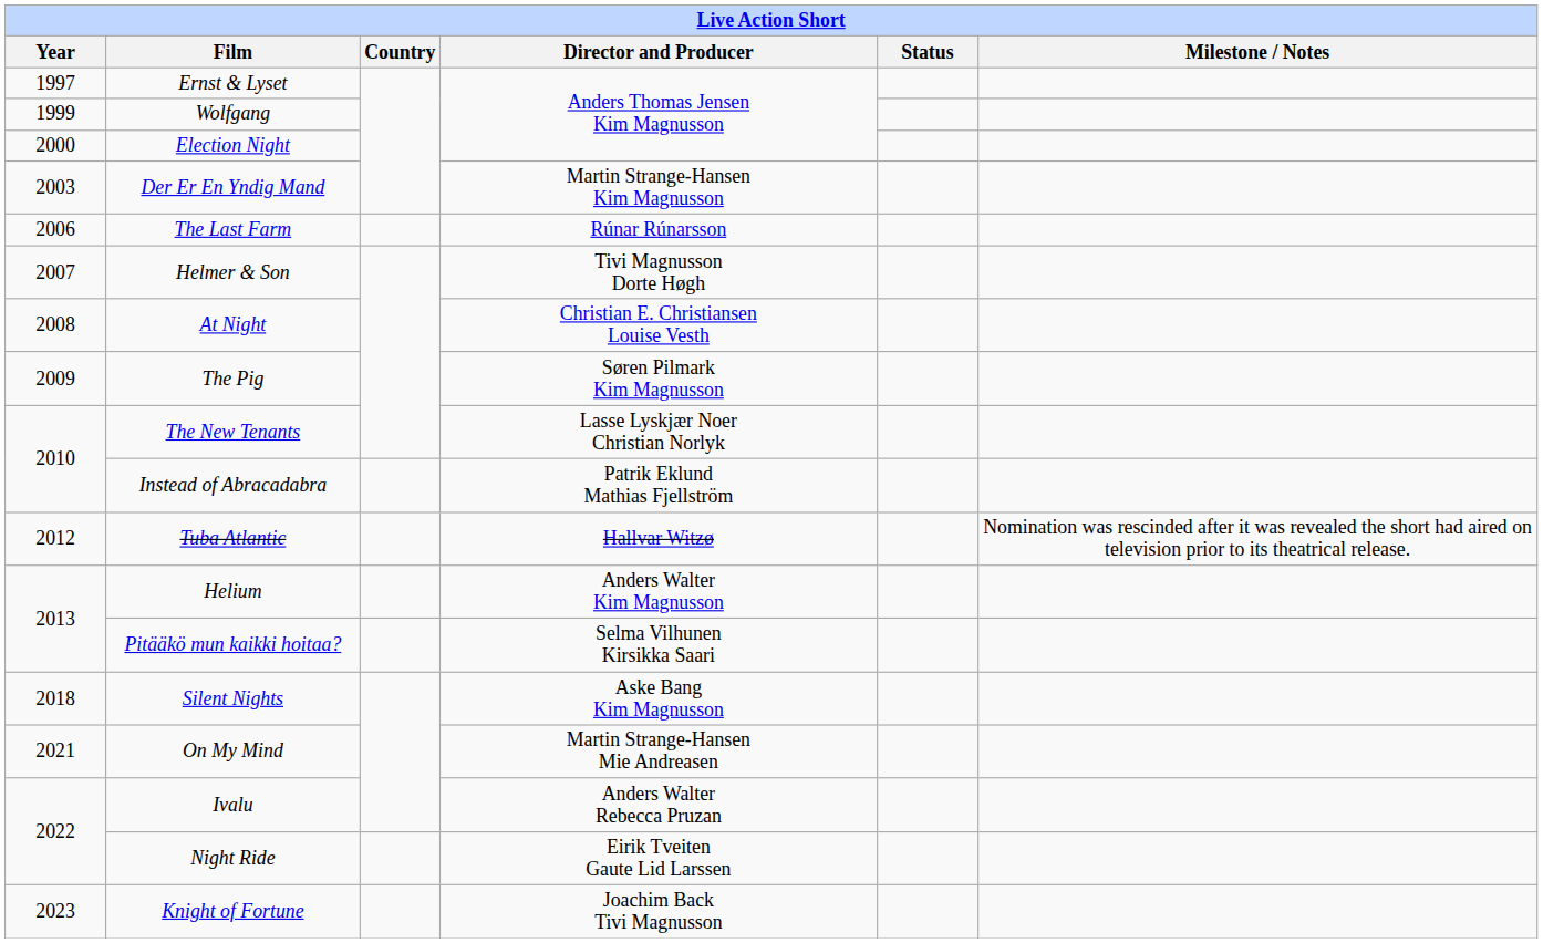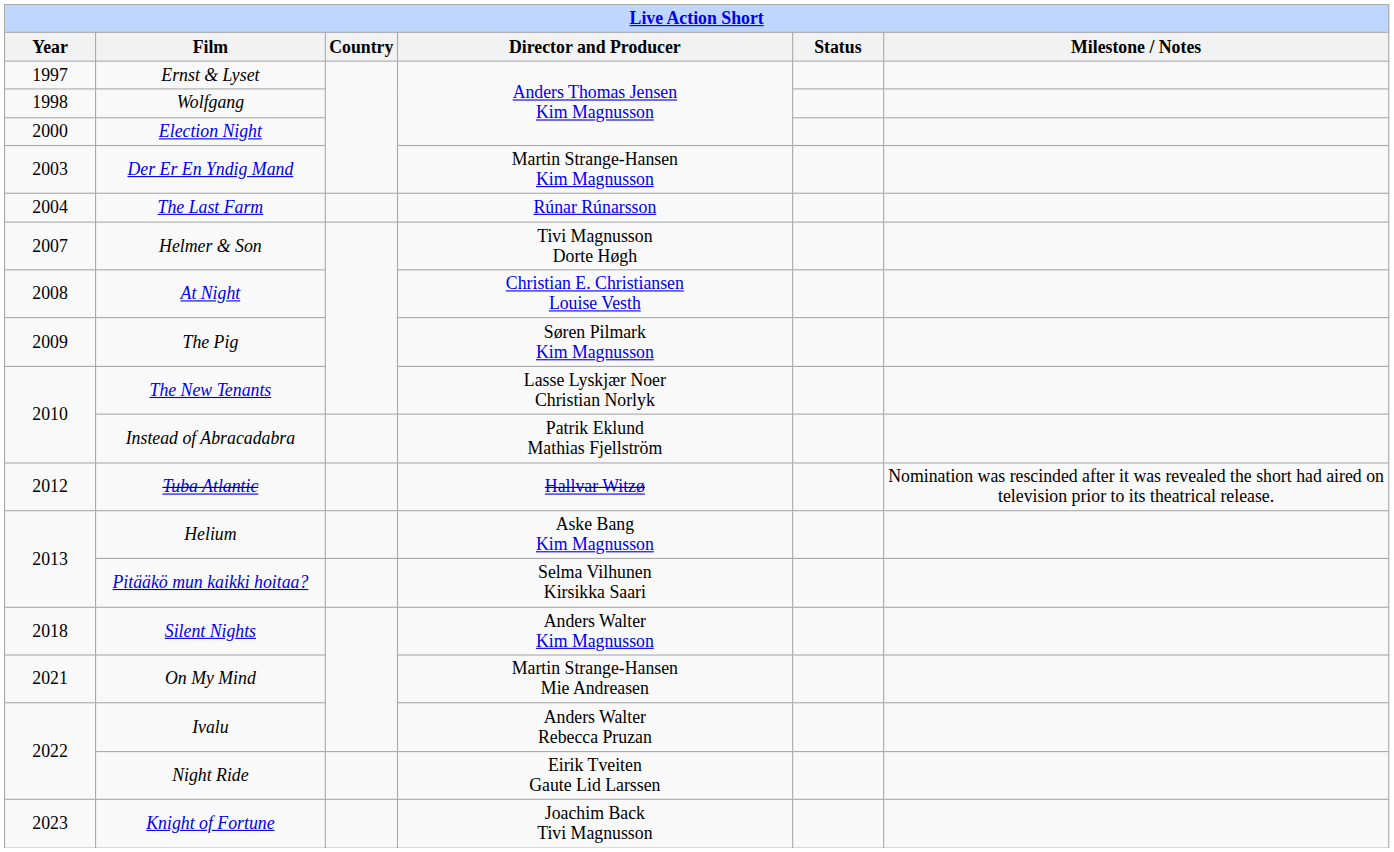 <table class="wikitable" style="text-align: center">
 <tr ---- bgcolor="#bfd7ff">
 <td colspan=6 align=center><strong><a href='#'>Live Action Short</a></strong></td>
 </tr>
 <tr ---- bgcolor="#ebf5ff">
 <th width="75">Year</th>
 <th width="200">Film</th>
 <th width="50">Country</th>
 <th width="350">Director and Producer</th>
 <th width="75">Status</th>
 <th width="450">Milestone / Notes</th>
 </tr>
 <tr>
 <td style="text-align: center">1997</td>
 <td><em>Ernst & Lyset</em></td>
 <td rowspan="4" style="text-align: center"></td>
 <td rowspan="3"><a href='#'>Anders Thomas Jensen</a><br><a href='#'>Kim Magnusson</a></td>
 <td></td>
 <td></td>
 </tr>
 <tr>
-<td style="text-align: center">1999</td>
+<td style="text-align: center">1998</td>
 <td><em>Wolfgang</em></td>
 <td></td>
 <td></td>
 </tr>
 <tr>
 <td style="text-align: center">2000</td>
 <td><em><a href='#'>Election Night</a></em></td>
 <td></td>
 <td></td>
 </tr>
 <tr>
 <td style="text-align: center">2003</td>
 <td><em><a href='#'>Der Er En Yndig Mand</a></em></td>
 <td>Martin Strange-Hansen<br><a href='#'>Kim Magnusson</a></td>
 <td></td>
 <td></td>
 </tr>
 <tr>
-<td style="text-align: center">2006</td>
+<td style="text-align: center">2004</td>
 <td><em><a href='#'>The Last Farm</a></em></td>
 <td style="text-align: center"></td>
 <td><a href='#'>Rúnar Rúnarsson</a></td>
 <td></td>
 <td></td>
 </tr>
 <tr>
 <td style="text-align: center">2007</td>
 <td><em>Helmer & Son</em></td>
 <td rowspan="4" style="text-align: center"></td>
 <td>Tivi Magnusson<br>Dorte Høgh</td>
 <td></td>
 <td></td>
 </tr>
 <tr>
 <td style="text-align: center">2008</td>
 <td><em><a href='#'>At Night</a></em></td>
 <td><a href='#'>Christian E. Christiansen</a><br><a href='#'>Louise Vesth</a></td>
 <td></td>
 <td></td>
 </tr>
 <tr>
 <td style="text-align: center">2009</td>
 <td><em>The Pig</em></td>
 <td>Søren Pilmark<br><a href='#'>Kim Magnusson</a></td>
 <td></td>
 <td></td>
 </tr>
 <tr>
 <td style="text-align: center" rowspan="2">2010</td>
 <td><em><a href='#'>The New Tenants</a></em></td>
 <td>Lasse Lyskjær Noer<br>Christian Norlyk</td>
 <td></td>
 <td></td>
 </tr>
 <tr>
 <td><em>Instead of Abracadabra</em></td>
 <td style="text-align: center"></td>
 <td>Patrik Eklund<br>Mathias Fjellström</td>
 <td></td>
 <td></td>
 </tr>
 <tr>
 <td style="text-align: center">2012</td>
 <td><s><em><a href='#'>Tuba Atlantic</a></em></s></td>
 <td style="text-align: center"></td>
 <td><s><a href='#'>Hallvar Witzø</a></s></td>
 <td></td>
 <td>Nomination was rescinded after it was revealed the short had aired on television prior to its theatrical release.</td>
 </tr>
 <tr>
 <td style="text-align: center" rowspan=2>2013</td>
 <td><em>Helium</em></td>
 <td style="text-align: center"></td>
-<td>Anders Walter<br><a href='#'>Kim Magnusson</a></td>
+<td>Aske Bang<br><a href='#'>Kim Magnusson</a></td>
 <td></td>
 <td></td>
 </tr>
 <tr>
 <td><em><a href='#'>Pitääkö mun kaikki hoitaa?</a></em></td>
 <td style="text-align: center"></td>
 <td>Selma Vilhunen<br>Kirsikka Saari</td>
 <td></td>
 <td></td>
 </tr>
 <tr>
 <td style="text-align: center">2018</td>
 <td><a href='#'><em>Silent Nights</em></a></td>
 <td style="text-align: center" rowspan=3></td>
-<td>Aske Bang<br><a href='#'>Kim Magnusson</a></td>
+<td>Anders Walter<br><a href='#'>Kim Magnusson</a></td>
 <td></td>
 <td></td>
 </tr>
 <tr>
 <td style="text-align: center">2021</td>
 <td><em>On My Mind</em></td>
 <td>Martin Strange-Hansen<br>Mie Andreasen</td>
 <td></td>
 <td></td>
 </tr>
 <tr>
 <td style="text-align: center" rowspan=2>2022</td>
 <td><em>Ivalu</em></td>
 <td>Anders Walter<br>Rebecca Pruzan</td>
 <td></td>
 <td></td>
 </tr>
 <tr>
 <td><em>Night Ride</em></td>
 <td style="text-align: center"></td>
 <td>Eirik Tveiten<br>Gaute Lid Larssen</td>
 <td></td>
 <td></td>
 </tr>
 <tr>
 <td>2023</td>
 <td><em><a href='#'>Knight of Fortune</a></em></td>
 <td></td>
 <td>Joachim Back<br>Tivi Magnusson</td>
 <td></td>
 <td></td>
 </tr>
 </table>
